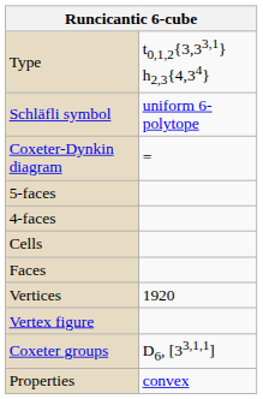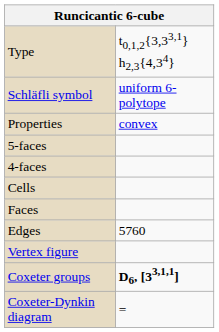 <table class="wikitable" align="right" style="margin-left:10px" width="250">
 <tr>
 <th bgcolor=#e7dcc3 colspan=2>Runcicantic 6-cube</th>
 </tr>
 <tr>
 <td bgcolor=#e7dcc3>Type</td>
 <td>t<sub>0,1,2</sub>{3,3<sup>3,1</sup>}<br>h<sub>2,3</sub>{4,3<sup>4</sup>}</td>
 </tr>
 <tr>
 <td bgcolor=#e7dcc3><a href='#'>Schläfli symbol</a></td>
 <td><a href='#'>uniform 6-polytope</a></td>
 </tr>
 <tr>
-<td bgcolor=#e7dcc3><a href='#'>Coxeter-Dynkin diagram</a></td>
-<td> = </td>
+<td bgcolor=#e7dcc3>Properties</td>
+<td><a href='#'>convex</a></td>
 </tr>
 <tr>
 <td bgcolor=#e7dcc3>5-faces</td>
 <td></td>
 </tr>
 <tr>
 <td bgcolor=#e7dcc3>4-faces</td>
 <td></td>
 </tr>
 <tr>
 <td bgcolor=#e7dcc3>Cells</td>
 <td></td>
 </tr>
 <tr>
 <td bgcolor=#e7dcc3>Faces</td>
 <td></td>
 </tr>
 <tr>
-<td bgcolor=#e7dcc3>Vertices</td>
-<td>1920</td>
+<td bgcolor=#e7dcc3>Edges</td>
+<td>5760</td>
 </tr>
 <tr>
 <td bgcolor=#e7dcc3><a href='#'>Vertex figure</a></td>
 <td></td>
 </tr>
 <tr>
 <td bgcolor=#e7dcc3><a href='#'>Coxeter groups</a></td>
-<td>D<sub>6</sub>, [3<sup>3,1,1</sup>]</td>
+<td><strong>D<sub>6</sub>, [3<sup>3,1,1</sup>]</strong></td>
 </tr>
 <tr>
-<td bgcolor=#e7dcc3>Properties</td>
-<td><a href='#'>convex</a></td>
+<td bgcolor=#e7dcc3><a href='#'>Coxeter-Dynkin diagram</a></td>
+<td> = </td>
 </tr>
 </table>
